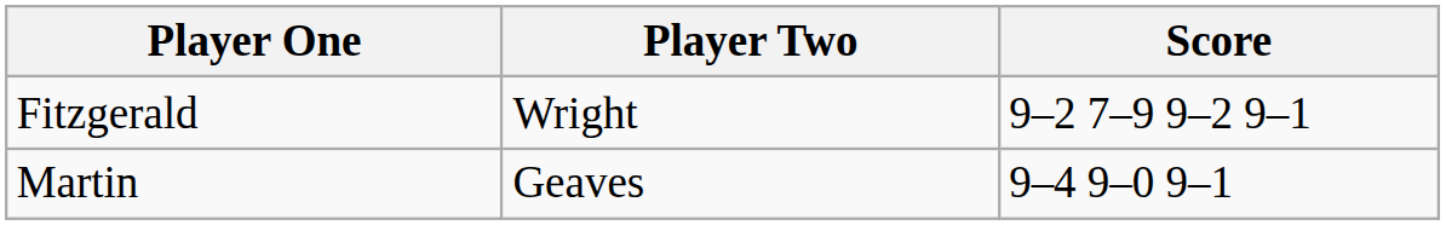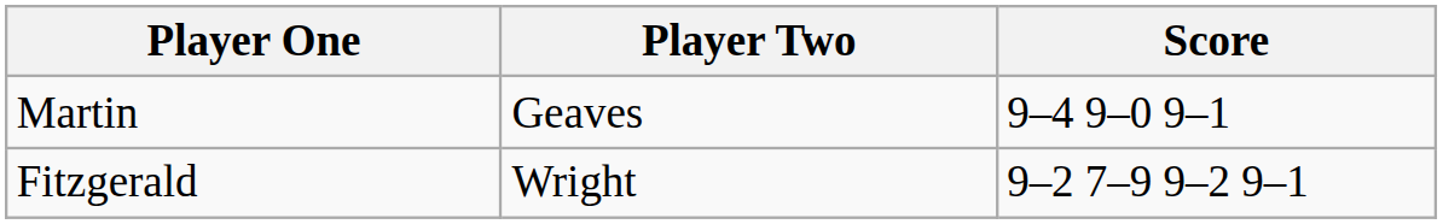 <table class="wikitable">
 <tr>
 <th width=170>Player One</th>
 <th width=170>Player Two</th>
 <th width=150>Score</th>
 </tr>
 <tr>
+<td> Martin</td>
+<td> Geaves</td>
+<td>9–4 9–0 9–1</td>
+</tr>
+<tr>
 <td> Fitzgerald</td>
 <td> Wright</td>
 <td>9–2 7–9 9–2 9–1</td>
 </tr>
-<tr>
-<td> Martin</td>
-<td> Geaves</td>
-<td>9–4 9–0 9–1</td>
-</tr>
 </table>
